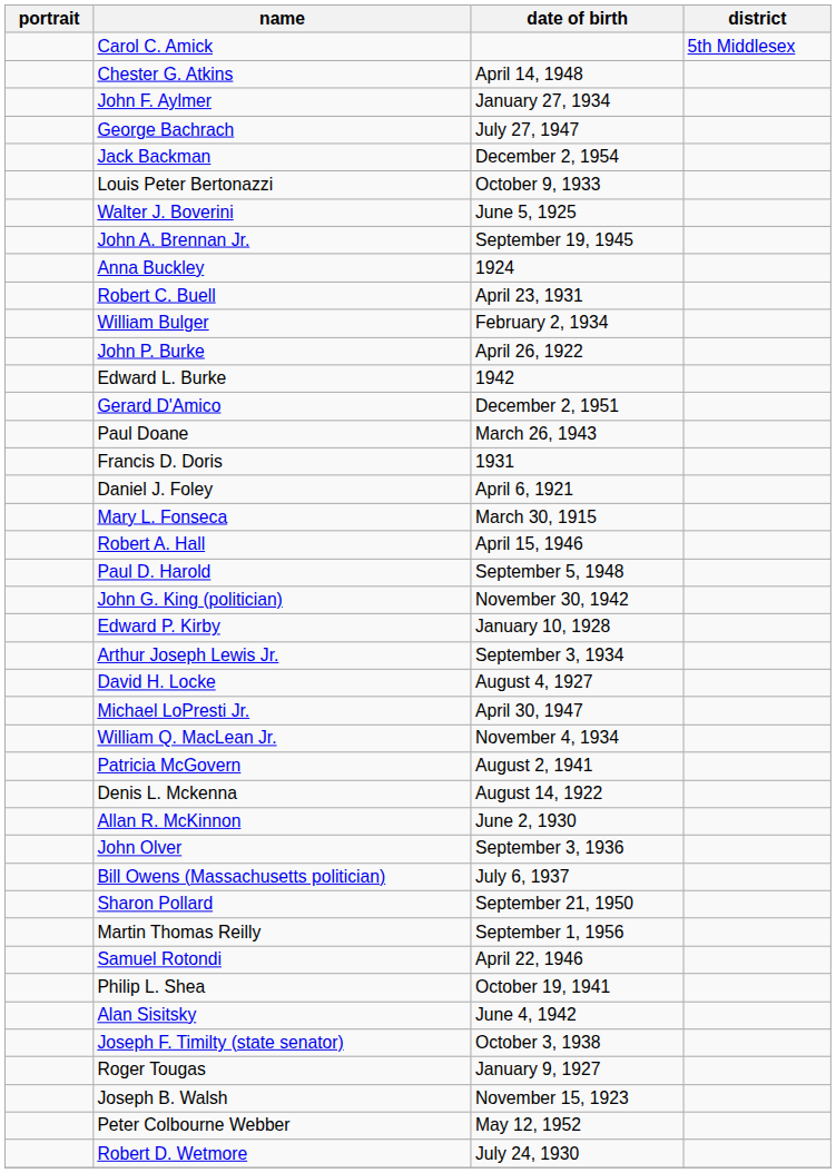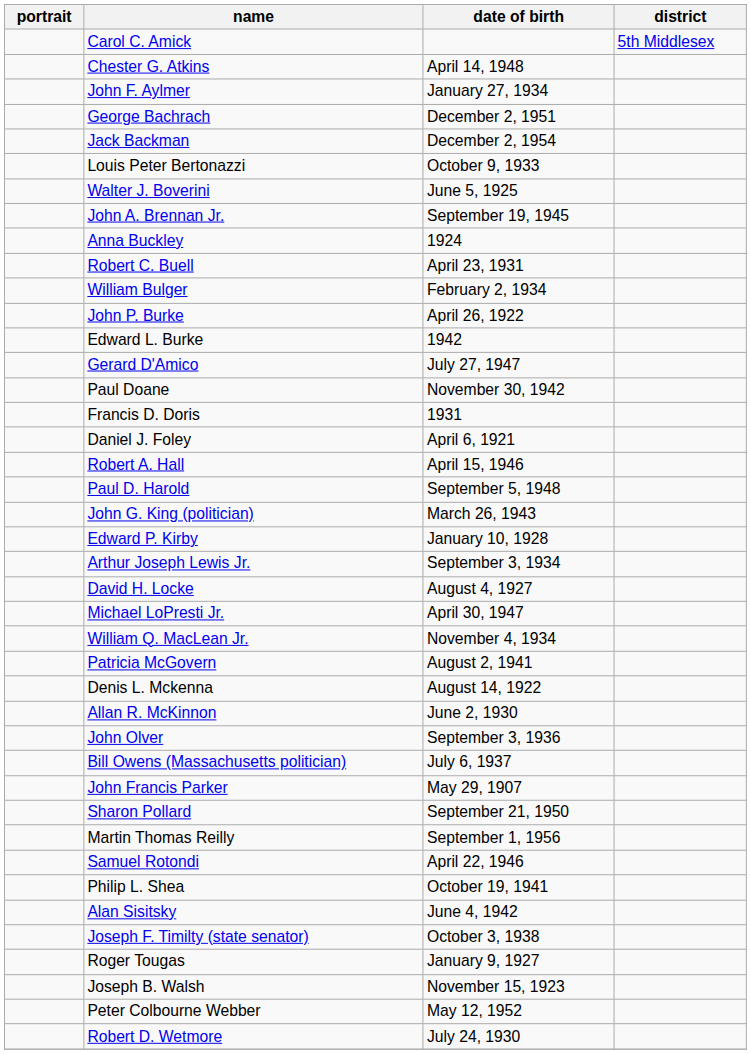 <table class='wikitable sortable' style="width:60%">
 <tr>
 <th>portrait</th>
 <th>name </th>
 <th data-sort-type=date>date of birth </th>
 <th>district </th>
 </tr>
 <tr>
 <td></td>
 <td><a href='#'>Carol C. Amick</a></td>
 <td></td>
 <td><a href='#'>5th Middlesex</a></td>
 </tr>
 <tr>
 <td></td>
 <td><a href='#'>Chester G. Atkins</a></td>
 <td>April 14, 1948</td>
 <td></td>
 </tr>
 <tr>
 <td></td>
 <td><a href='#'>John F. Aylmer</a></td>
 <td>January 27, 1934</td>
 <td></td>
 </tr>
 <tr>
 <td></td>
 <td><a href='#'>George Bachrach</a></td>
-<td>July 27, 1947</td>
+<td>December 2, 1951</td>
 <td></td>
 </tr>
 <tr>
 <td></td>
 <td><a href='#'>Jack Backman</a></td>
 <td>December 2, 1954</td>
 <td></td>
 </tr>
 <tr>
 <td></td>
 <td>Louis Peter Bertonazzi</td>
 <td>October 9, 1933</td>
 <td></td>
 </tr>
 <tr>
 <td></td>
 <td><a href='#'>Walter J. Boverini</a></td>
 <td>June 5, 1925</td>
 <td></td>
 </tr>
 <tr>
 <td></td>
 <td><a href='#'>John A. Brennan Jr.</a></td>
 <td>September 19, 1945</td>
 <td></td>
 </tr>
 <tr>
 <td></td>
 <td><a href='#'>Anna Buckley</a></td>
 <td>1924</td>
 <td></td>
 </tr>
 <tr>
 <td></td>
 <td><a href='#'>Robert C. Buell</a></td>
 <td>April 23, 1931</td>
 <td></td>
 </tr>
 <tr>
 <td></td>
 <td><a href='#'>William Bulger</a></td>
 <td>February 2, 1934</td>
 <td></td>
 </tr>
 <tr>
 <td></td>
 <td><a href='#'>John P. Burke</a></td>
 <td>April 26, 1922</td>
 <td></td>
 </tr>
 <tr>
 <td></td>
 <td>Edward L. Burke</td>
 <td>1942</td>
 <td></td>
 </tr>
 <tr>
 <td></td>
 <td><a href='#'>Gerard D'Amico</a></td>
-<td>December 2, 1951</td>
+<td>July 27, 1947</td>
 <td></td>
 </tr>
 <tr>
 <td></td>
 <td>Paul Doane</td>
-<td>March 26, 1943</td>
+<td>November 30, 1942</td>
 <td></td>
 </tr>
 <tr>
 <td></td>
 <td>Francis D. Doris</td>
 <td>1931</td>
 <td></td>
 </tr>
 <tr>
 <td></td>
 <td>Daniel J. Foley</td>
 <td>April 6, 1921</td>
-<td></td>
-</tr>
-<tr>
-<td></td>
-<td><a href='#'>Mary L. Fonseca</a></td>
-<td>March 30, 1915</td>
 <td></td>
 </tr>
 <tr>
 <td></td>
 <td><a href='#'>Robert A. Hall</a></td>
 <td>April 15, 1946</td>
 <td></td>
 </tr>
 <tr>
 <td></td>
 <td><a href='#'>Paul D. Harold</a></td>
 <td>September 5, 1948</td>
 <td></td>
 </tr>
 <tr>
 <td></td>
 <td><a href='#'>John G. King (politician)</a></td>
-<td>November 30, 1942</td>
+<td>March 26, 1943</td>
 <td></td>
 </tr>
 <tr>
 <td></td>
 <td><a href='#'>Edward P. Kirby</a></td>
 <td>January 10, 1928</td>
 <td></td>
 </tr>
 <tr>
 <td></td>
 <td><a href='#'>Arthur Joseph Lewis Jr.</a></td>
 <td>September 3, 1934</td>
 <td></td>
 </tr>
 <tr>
 <td></td>
 <td><a href='#'>David H. Locke</a></td>
 <td>August 4, 1927</td>
 <td></td>
 </tr>
 <tr>
 <td></td>
 <td><a href='#'>Michael LoPresti Jr.</a></td>
 <td>April 30, 1947</td>
 <td></td>
 </tr>
 <tr>
 <td></td>
 <td><a href='#'>William Q. MacLean Jr.</a></td>
 <td>November 4, 1934</td>
 <td></td>
 </tr>
 <tr>
 <td></td>
 <td><a href='#'>Patricia McGovern</a></td>
 <td>August 2, 1941</td>
 <td></td>
 </tr>
 <tr>
 <td></td>
 <td>Denis L. Mckenna</td>
 <td>August 14, 1922</td>
 <td></td>
 </tr>
 <tr>
 <td></td>
 <td><a href='#'>Allan R. McKinnon</a></td>
 <td>June 2, 1930</td>
 <td></td>
 </tr>
 <tr>
 <td></td>
 <td><a href='#'>John Olver</a></td>
 <td>September 3, 1936</td>
 <td></td>
 </tr>
 <tr>
 <td></td>
 <td><a href='#'>Bill Owens (Massachusetts politician)</a></td>
 <td>July 6, 1937</td>
+<td></td>
+</tr>
+<tr>
+<td></td>
+<td><a href='#'>John Francis Parker</a></td>
+<td>May 29, 1907</td>
 <td></td>
 </tr>
 <tr>
 <td></td>
 <td><a href='#'>Sharon Pollard</a></td>
 <td>September 21, 1950</td>
 <td></td>
 </tr>
 <tr>
 <td></td>
 <td>Martin Thomas Reilly</td>
 <td>September 1, 1956</td>
 <td></td>
 </tr>
 <tr>
 <td></td>
 <td><a href='#'>Samuel Rotondi</a></td>
 <td>April 22, 1946</td>
 <td></td>
 </tr>
 <tr>
 <td></td>
 <td>Philip L. Shea</td>
 <td>October 19, 1941</td>
 <td></td>
 </tr>
 <tr>
 <td></td>
 <td><a href='#'>Alan Sisitsky</a></td>
 <td>June 4, 1942</td>
 <td></td>
 </tr>
 <tr>
 <td></td>
 <td><a href='#'>Joseph F. Timilty (state senator)</a></td>
 <td>October 3, 1938</td>
 <td></td>
 </tr>
 <tr>
 <td></td>
 <td>Roger Tougas</td>
 <td>January 9, 1927</td>
 <td></td>
 </tr>
 <tr>
 <td></td>
 <td>Joseph B. Walsh</td>
 <td>November 15, 1923</td>
 <td></td>
 </tr>
 <tr>
 <td></td>
 <td>Peter Colbourne Webber</td>
 <td>May 12, 1952</td>
 <td></td>
 </tr>
 <tr>
 <td></td>
 <td><a href='#'>Robert D. Wetmore</a></td>
 <td>July 24, 1930</td>
 <td></td>
 </tr>
 <tr>
 </tr>
 </table>
